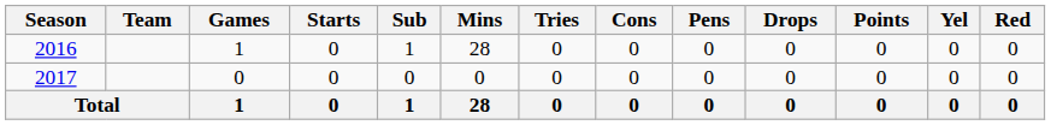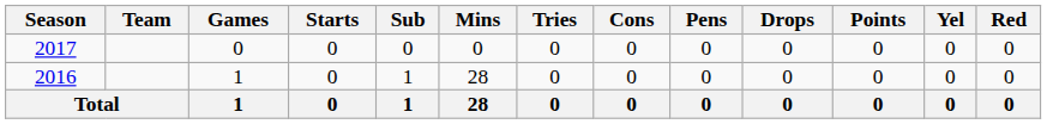 <table class="wikitable" style="text-align:center; line-height:90%; font-size:95%; width:60%;">
 <tr>
 <th>Season</th>
 <th>Team</th>
 <th>Games</th>
 <th>Starts</th>
 <th>Sub</th>
 <th>Mins</th>
 <th>Tries</th>
 <th>Cons</th>
 <th>Pens</th>
 <th>Drops</th>
 <th>Points</th>
 <th>Yel</th>
 <th>Red</th>
 </tr>
 <tr>
-<td><a href='#'>2016</a></td>
+<td><a href='#'>2017</a></td>
 <td></td>
-<td>1</td>
 <td>0</td>
-<td>1</td>
-<td>28</td>
+<td>0</td>
+<td>0</td>
+<td>0</td>
 <td>0</td>
 <td>0</td>
 <td>0</td>
 <td>0</td>
 <td>0</td>
 <td>0</td>
 <td>0</td>
 </tr>
 <tr>
-<td><a href='#'>2017</a></td>
+<td><a href='#'>2016</a></td>
 <td></td>
+<td>1</td>
 <td>0</td>
-<td>0</td>
-<td>0</td>
-<td>0</td>
+<td>1</td>
+<td>28</td>
 <td>0</td>
 <td>0</td>
 <td>0</td>
 <td>0</td>
 <td>0</td>
 <td>0</td>
 <td>0</td>
 </tr>
 <tr>
 <th colspan="2">Total</th>
 <th>1</th>
 <th>0</th>
 <th>1</th>
 <th>28</th>
 <th>0</th>
 <th>0</th>
 <th>0</th>
 <th>0</th>
 <th>0</th>
 <th>0</th>
 <th>0</th>
 </tr>
 </table>
